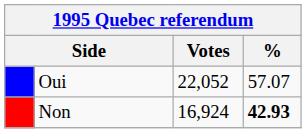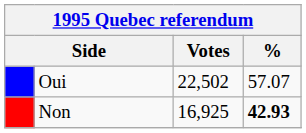 <table class="wikitable" style="font-size: 95%; clear:both">
 <tr style="background-color:#E9E9E9">
 <th colspan=4><a href='#'>1995 Quebec referendum</a></th>
 </tr>
 <tr style="background-color:#E9E9E9">
 <th colspan=2 style="width: 130px">Side</th>
 <th style="width: 50px">Votes</th>
 <th style="width: 40px">%</th>
 </tr>
 <tr>
 <td bgcolor="blue"></td>
 <td>Oui</td>
-<td>22,052</td>
+<td>22,502</td>
 <td>57.07</td>
 </tr>
 <tr>
 <td bgcolor="red"></td>
 <td>Non</td>
-<td>16,924</td>
+<td>16,925</td>
 <td><strong>42.93</strong></td>
 </tr>
 <tr>
 </tr>
 </table>
